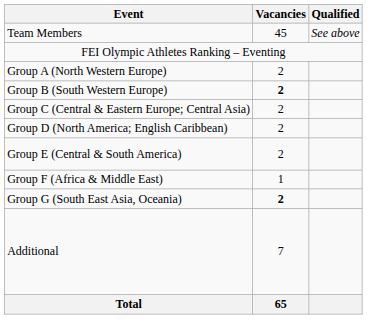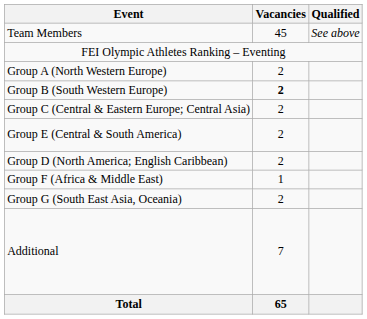 <table class="wikitable">
 <tr>
 <th scope="col">Event</th>
 <th>Vacancies</th>
 <th>Qualified</th>
 </tr>
 <tr>
 <td>Team Members</td>
 <td align="center">45</td>
 <td><em>See above</em></td>
 </tr>
 <tr>
 <td align="center" colspan="3">FEI Olympic Athletes Ranking – Eventing</td>
 </tr>
 <tr>
 <td>Group A (North Western Europe)</td>
 <td align="center">2</td>
 <td><br></td>
 </tr>
 <tr>
 <td>Group B (South Western Europe)</td>
 <td align="center"><strong>2</strong></td>
 <td><br></td>
 </tr>
 <tr>
 <td>Group C (Central & Eastern Europe; Central Asia)</td>
 <td align="center">2</td>
 <td><br></td>
 </tr>
 <tr>
+<td>Group E (Central & South America)</td>
+<td align="center">2</td>
+<td><s></s><br><br></td>
+</tr>
+<tr>
 <td>Group D (North America; English Caribbean)</td>
 <td align="center">2</td>
 <td><br></td>
-</tr>
-<tr>
-<td>Group E (Central & South America)</td>
-<td align="center">2</td>
-<td><s></s><br><br></td>
 </tr>
 <tr>
 <td>Group F (Africa & Middle East)</td>
 <td align="center">1</td>
 <td><br><s></s></td>
 </tr>
 <tr>
 <td>Group G (South East Asia, Oceania)</td>
-<td align="center"><strong>2</strong></td>
+<td align="center">2</td>
 <td><br></td>
 </tr>
 <tr>
 <td>Additional</td>
 <td align="center">7</td>
 <td><br><br><br><br><br><br></td>
 </tr>
 <tr>
 <th>Total</th>
 <th>65</th>
 <th></th>
 </tr>
 </table>
